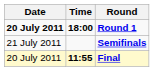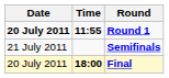 <table class="wikitable">
 <tr>
 <th>Date</th>
 <th>Time</th>
 <th>Round</th>
 </tr>
 <tr>
 <td><strong>20 July 2011</strong></td>
-<td><strong>18:00</strong></td>
+<td><strong>11:55</strong></td>
 <td><strong><a href='#'>Round 1</a></strong></td>
 </tr>
 <tr>
 <td>21 July 2011</td>
 <td></td>
 <td><strong><a href='#'>Semifinals</a></strong></td>
 </tr>
 <tr style=background:lemonchiffon>
 <td>20 July 2011</td>
-<td><strong>11:55</strong></td>
+<td><strong>18:00</strong></td>
 <td><strong><a href='#'>Final</a></strong></td>
 </tr>
 </table>
